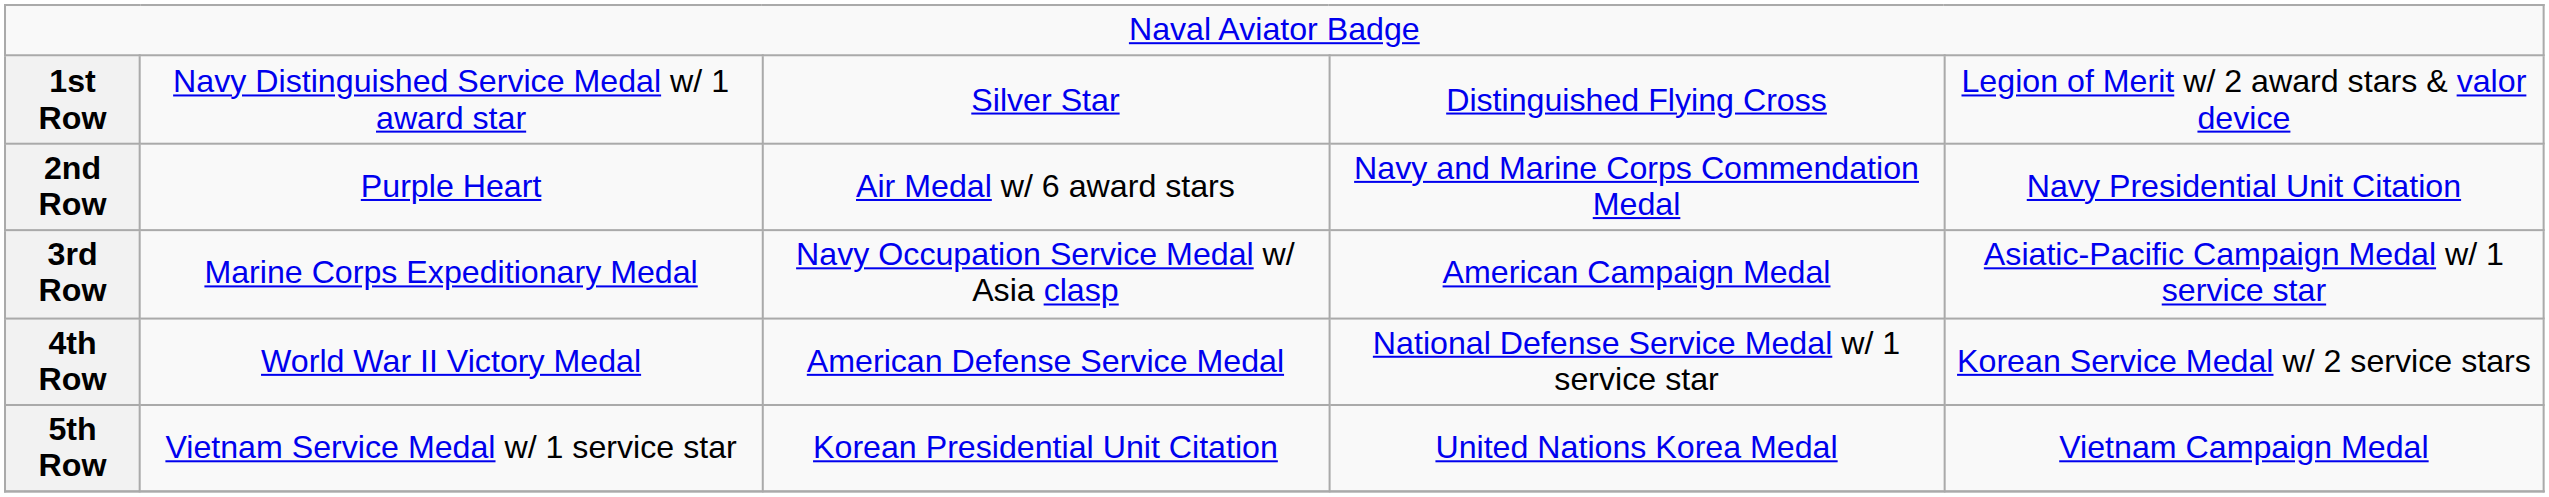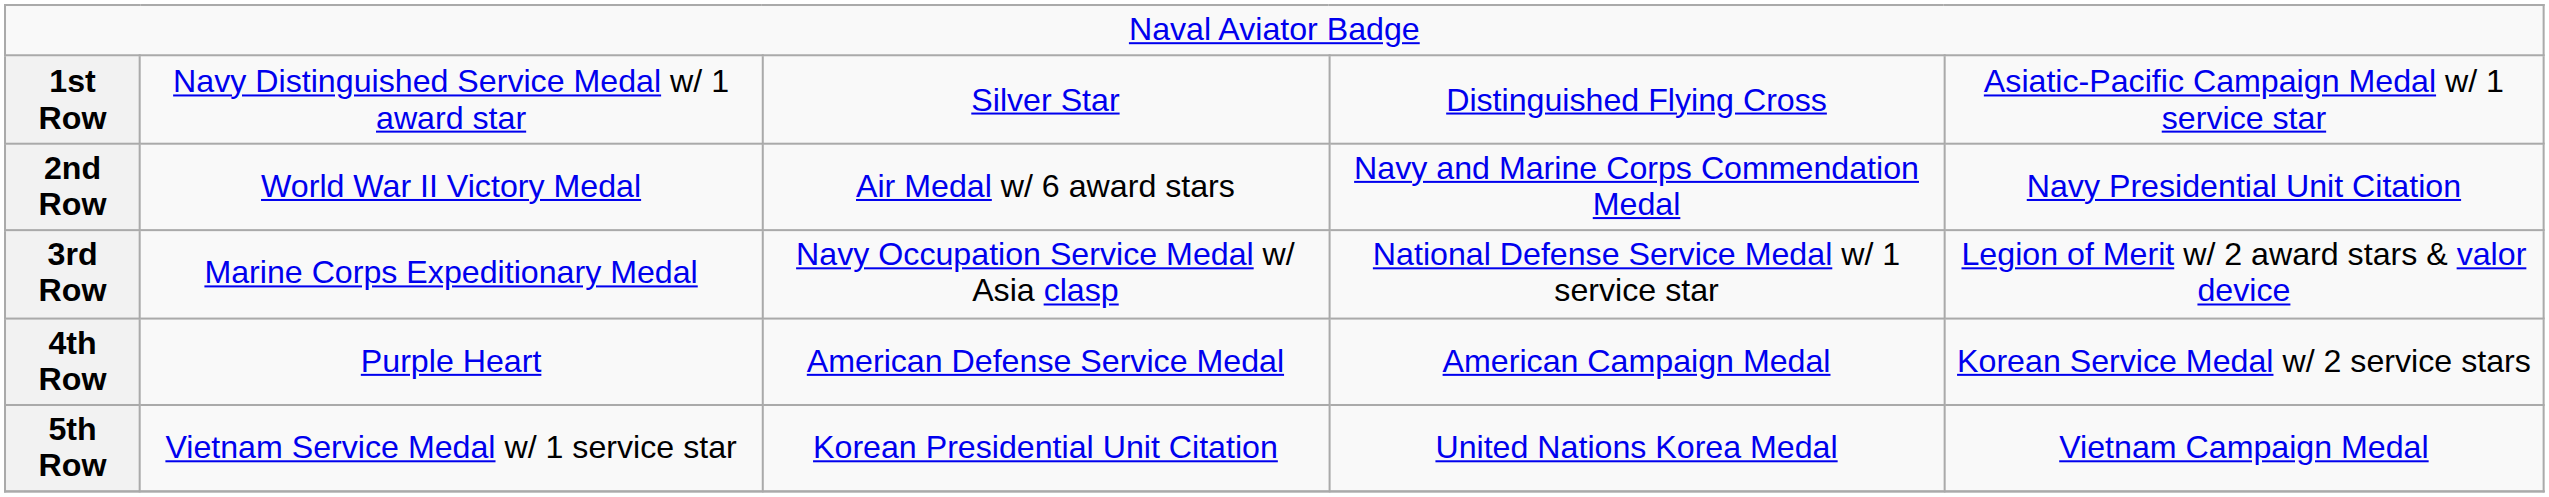 <table class="wikitable" style="margin:1em auto; text-align:center;">
 <tr>
 <td colspan="5"><a href='#'>Naval Aviator Badge</a></td>
 </tr>
 <tr>
 <th>1st Row</th>
 <td><a href='#'>Navy Distinguished Service Medal</a> w/ 1 <a href='#'>award star</a></td>
 <td><a href='#'>Silver Star</a></td>
 <td><a href='#'>Distinguished Flying Cross</a></td>
-<td><a href='#'>Legion of Merit</a> w/ 2 award stars & <a href='#'>valor device</a></td>
+<td><a href='#'>Asiatic-Pacific Campaign Medal</a> w/ 1 <a href='#'>service star</a></td>
 </tr>
 <tr>
 <th>2nd Row</th>
-<td><a href='#'>Purple Heart</a></td>
+<td><a href='#'>World War II Victory Medal</a></td>
 <td><a href='#'>Air Medal</a> w/ 6 award stars</td>
 <td><a href='#'>Navy and Marine Corps Commendation Medal</a></td>
 <td><a href='#'>Navy Presidential Unit Citation</a></td>
 </tr>
 <tr>
 <th>3rd Row</th>
 <td><a href='#'>Marine Corps Expeditionary Medal</a></td>
 <td><a href='#'>Navy Occupation Service Medal</a> w/ Asia <a href='#'>clasp</a></td>
-<td><a href='#'>American Campaign Medal</a></td>
-<td><a href='#'>Asiatic-Pacific Campaign Medal</a> w/ 1 <a href='#'>service star</a></td>
+<td><a href='#'>National Defense Service Medal</a> w/ 1 service star</td>
+<td><a href='#'>Legion of Merit</a> w/ 2 award stars & <a href='#'>valor device</a></td>
 </tr>
 <tr>
 <th>4th Row</th>
-<td><a href='#'>World War II Victory Medal</a></td>
+<td><a href='#'>Purple Heart</a></td>
 <td><a href='#'>American Defense Service Medal</a></td>
-<td><a href='#'>National Defense Service Medal</a> w/ 1 service star</td>
+<td><a href='#'>American Campaign Medal</a></td>
 <td><a href='#'>Korean Service Medal</a> w/ 2 service stars</td>
 </tr>
 <tr>
 <th>5th Row</th>
 <td><a href='#'>Vietnam Service Medal</a> w/ 1 service star</td>
 <td><a href='#'>Korean Presidential Unit Citation</a></td>
 <td><a href='#'>United Nations Korea Medal</a></td>
 <td><a href='#'>Vietnam Campaign Medal</a></td>
 </tr>
 <tr>
 </tr>
 </table>
